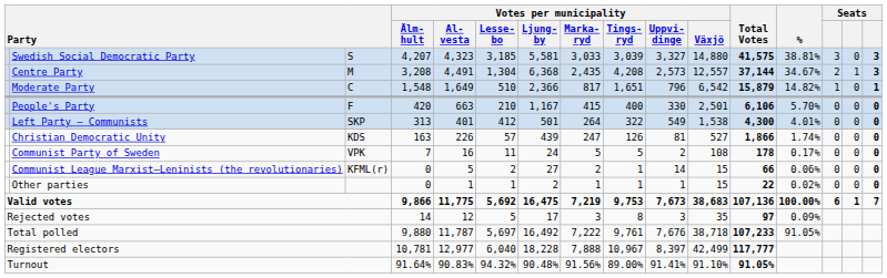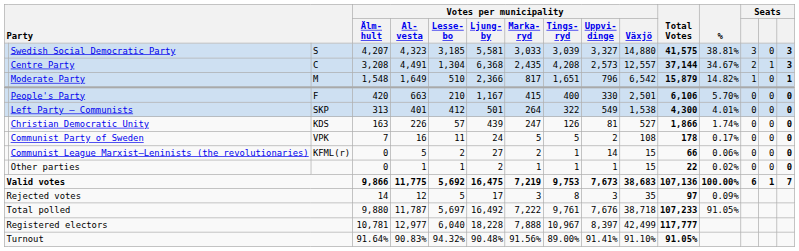 <table class="wikitable" border="1" style="text-align:right;">
 <tr>
 <th style="text-align:left;" valign=bottom rowspan=2 colspan=3>Party</th>
 <th colspan=8>Votes per municipality</th>
 <th align=center valign=bottom rowspan=2 width="50">Total Votes</th>
 <th align=center valign=bottom rowspan=2 width="50">%</th>
 <th colspan=3>Seats</th>
 </tr>
 <tr>
 <th align=center valign=bottom width="50"><a href='#'>Älm- hult</a></th>
 <th align=center valign=bottom width="50"><a href='#'>Al- vesta</a></th>
 <th align=center valign=bottom width="50"><a href='#'>Lesse- bo</a></th>
 <th align=center valign=bottom width="50"><a href='#'>Ljung- by</a></th>
 <th align=center valign=bottom width="50"><a href='#'>Marka- ryd</a></th>
 <th align=center valign=bottom width="50"><a href='#'>Tings- ryd</a></th>
 <th align=center valign=bottom width="50"><a href='#'>Uppvi- dinge</a></th>
 <th align=center valign=bottom width="50"><a href='#'>Växjö</a></th>
 <th align=center valign=bottom width="20"><small></small></th>
 <th align=center valign=bottom width="20"><small><a href='#'></a></small></th>
 <th align=center valign=bottom width="20"><small></small></th>
 </tr>
 <tr style="background:#CEE0F2;">
 <td></td>
 <td align=left style="white-space: nowrap;"><a href='#'>Swedish Social Democratic Party</a></td>
 <td align=left>S</td>
 <td>4,207</td>
 <td>4,323</td>
 <td>3,185</td>
 <td>5,581</td>
 <td>3,033</td>
 <td>3,039</td>
 <td>3,327</td>
 <td>14,880</td>
 <td><strong>41,575</strong></td>
 <td>38.81%</td>
 <td>3</td>
 <td>0</td>
 <td><strong>3</strong></td>
 </tr>
 <tr style="background:#CEE0F2;">
 <td></td>
 <td align=left><a href='#'>Centre Party</a></td>
-<td align=left>M</td>
+<td align=left>C</td>
 <td>3,208</td>
 <td>4,491</td>
 <td>1,304</td>
 <td>6,368</td>
 <td>2,435</td>
 <td>4,208</td>
 <td>2,573</td>
 <td>12,557</td>
 <td><strong>37,144</strong></td>
 <td>34.67%</td>
 <td>2</td>
 <td>1</td>
 <td><strong>3</strong></td>
 </tr>
 <tr style="background:#CEE0F2;">
 <td></td>
 <td align=left><a href='#'>Moderate Party</a></td>
-<td align=left>C</td>
+<td align=left>M</td>
 <td>1,548</td>
 <td>1,649</td>
 <td>510</td>
 <td>2,366</td>
 <td>817</td>
 <td>1,651</td>
 <td>796</td>
 <td>6,542</td>
 <td><strong>15,879</strong></td>
 <td>14.82%</td>
 <td>1</td>
 <td>0</td>
 <td><strong>1</strong></td>
 </tr>
 <tr style="background:#CEE0F2; border-top:3px solid darkgray;">
 <td></td>
 <td align=left><a href='#'>People's Party</a></td>
 <td align=left>F</td>
 <td>420</td>
 <td>663</td>
 <td>210</td>
 <td>1,167</td>
 <td>415</td>
 <td>400</td>
 <td>330</td>
 <td>2,501</td>
 <td><strong>6,106</strong></td>
 <td>5.70%</td>
 <td>0</td>
 <td>0</td>
 <td><strong>0</strong></td>
 </tr>
 <tr style="background:#CEE0F2;">
 <td></td>
 <td align=left><a href='#'>Left Party – Communists</a></td>
 <td align=left>SKP</td>
 <td>313</td>
 <td>401</td>
 <td>412</td>
 <td>501</td>
 <td>264</td>
 <td>322</td>
 <td>549</td>
 <td>1,538</td>
 <td><strong>4,300</strong></td>
 <td>4.01%</td>
 <td>0</td>
 <td>0</td>
 <td><strong>0</strong></td>
 </tr>
 <tr>
 <td></td>
 <td align=left><a href='#'>Christian Democratic Unity</a></td>
 <td align=left>KDS</td>
 <td>163</td>
 <td>226</td>
 <td>57</td>
 <td>439</td>
 <td>247</td>
 <td>126</td>
 <td>81</td>
 <td>527</td>
 <td><strong>1,866</strong></td>
 <td>1.74%</td>
 <td>0</td>
 <td>0</td>
 <td><strong>0</strong></td>
 </tr>
 <tr>
 <td></td>
 <td align=left><a href='#'>Communist Party of Sweden</a></td>
 <td align=left>VPK</td>
 <td>7</td>
 <td>16</td>
 <td>11</td>
 <td>24</td>
 <td>5</td>
 <td>5</td>
 <td>2</td>
 <td>108</td>
 <td><strong>178</strong></td>
 <td>0.17%</td>
 <td>0</td>
 <td>0</td>
 <td><strong>0</strong></td>
 </tr>
 <tr>
 <td></td>
 <td align=left><a href='#'>Communist League Marxist–Leninists (the revolutionaries)</a></td>
 <td align=left>KFML(r)</td>
 <td>0</td>
 <td>5</td>
 <td>2</td>
 <td>27</td>
 <td>2</td>
 <td>1</td>
 <td>14</td>
 <td>15</td>
 <td><strong>66</strong></td>
 <td>0.06%</td>
 <td>0</td>
 <td>0</td>
 <td><strong>0</strong></td>
 </tr>
 <tr>
 <td></td>
 <td align=left>Other parties</td>
 <td></td>
 <td>0</td>
 <td>1</td>
 <td>1</td>
 <td>2</td>
 <td>1</td>
 <td>1</td>
 <td>1</td>
 <td>15</td>
 <td><strong>22</strong></td>
 <td>0.02%</td>
 <td>0</td>
 <td>0</td>
 <td><strong>0</strong></td>
 </tr>
 <tr style="font-weight:bold">
 <td align=left colspan=3>Valid votes</td>
 <td>9,866</td>
 <td>11,775</td>
 <td>5,692</td>
 <td>16,475</td>
 <td>7,219</td>
 <td>9,753</td>
 <td>7,673</td>
 <td>38,683</td>
 <td>107,136</td>
 <td>100.00%</td>
 <td>6</td>
 <td>1</td>
 <td>7</td>
 </tr>
 <tr>
 <td align=left colspan=3>Rejected votes</td>
 <td>14</td>
 <td>12</td>
 <td>5</td>
 <td>17</td>
 <td>3</td>
 <td>8</td>
 <td>3</td>
 <td>35</td>
 <td><strong>97</strong></td>
 <td>0.09%</td>
 <td></td>
 <td></td>
 <td></td>
 </tr>
 <tr>
 <td align=left colspan=3>Total polled</td>
 <td>9,880</td>
 <td>11,787</td>
 <td>5,697</td>
 <td>16,492</td>
 <td>7,222</td>
 <td>9,761</td>
 <td>7,676</td>
 <td>38,718</td>
 <td><strong>107,233</strong></td>
 <td>91.05%</td>
 <td></td>
 <td></td>
 <td></td>
 </tr>
 <tr>
 <td align=left colspan=3>Registered electors</td>
 <td>10,781</td>
 <td>12,977</td>
 <td>6,040</td>
 <td>18,228</td>
 <td>7,888</td>
 <td>10,967</td>
 <td>8,397</td>
 <td>42,499</td>
 <td><strong>117,777</strong></td>
 <td></td>
 <td></td>
 <td></td>
 <td></td>
 </tr>
 <tr>
 <td align=left colspan=3>Turnout</td>
 <td>91.64%</td>
 <td>90.83%</td>
 <td>94.32%</td>
 <td>90.48%</td>
 <td>91.56%</td>
 <td>89.00%</td>
 <td>91.41%</td>
 <td>91.10%</td>
 <td><strong>91.05%</strong></td>
 <td></td>
 <td></td>
 <td></td>
 <td></td>
 </tr>
 </table>
